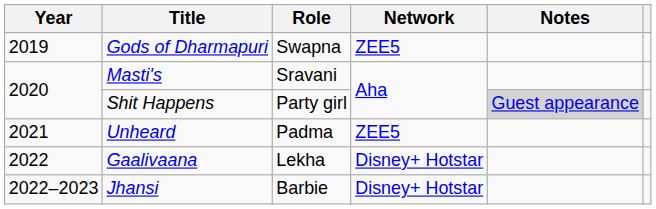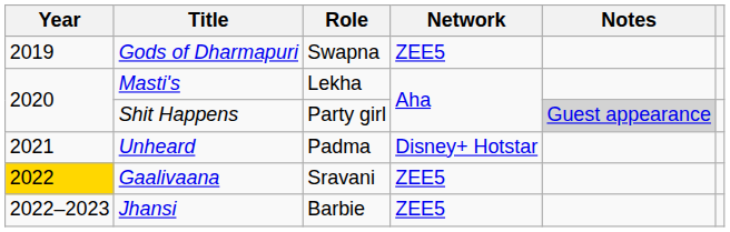 <table class="wikitable sortable">
 <tr>
 <th>Year</th>
 <th>Title</th>
 <th>Role</th>
 <th>Network</th>
 <th class="unsortable">Notes</th>
 <th class="unsortable"></th>
 </tr>
 <tr>
 <td>2019</td>
 <td><em><a href='#'>Gods of Dharmapuri</a></em></td>
 <td>Swapna</td>
 <td><a href='#'>ZEE5</a></td>
 <td></td>
 <td></td>
 </tr>
 <tr>
 <td rowspan="2">2020</td>
 <td><em><a href='#'>Masti's</a></em></td>
-<td>Sravani</td>
+<td>Lekha</td>
 <td rowspan="2"><a href='#'>Aha</a></td>
 <td></td>
 <td></td>
 </tr>
 <tr>
 <td><em>Shit Happens</em></td>
 <td>Party girl</td>
 <td style="background: lightgrey;"><a href='#'>Guest appearance</a></td>
 <td></td>
 </tr>
 <tr>
 <td>2021</td>
 <td><em><a href='#'>Unheard</a></em></td>
 <td>Padma</td>
-<td><a href='#'>ZEE5</a></td>
+<td><a href='#'>Disney+ Hotstar</a></td>
 <td></td>
 <td></td>
 </tr>
 <tr>
-<td>2022</td>
+<td style="background: gold;">2022</td>
 <td><em><a href='#'>Gaalivaana</a></em></td>
-<td>Lekha</td>
-<td><a href='#'>Disney+ Hotstar</a></td>
+<td>Sravani</td>
+<td><a href='#'>ZEE5</a></td>
 <td></td>
 <td></td>
 </tr>
 <tr>
 <td>2022–2023</td>
 <td><em><a href='#'>Jhansi</a></em></td>
 <td>Barbie</td>
-<td><a href='#'>Disney+ Hotstar</a></td>
+<td><a href='#'>ZEE5</a></td>
 <td></td>
 <td></td>
 </tr>
 </table>
